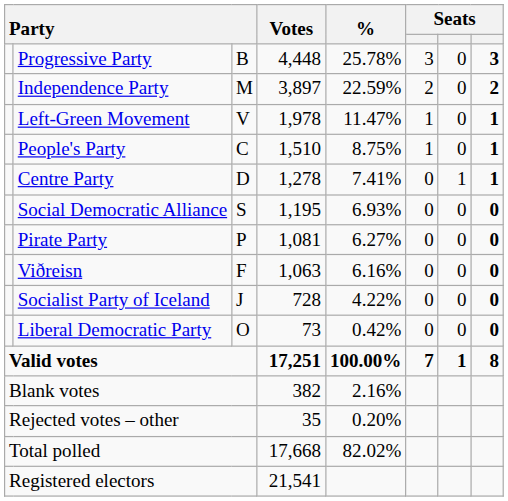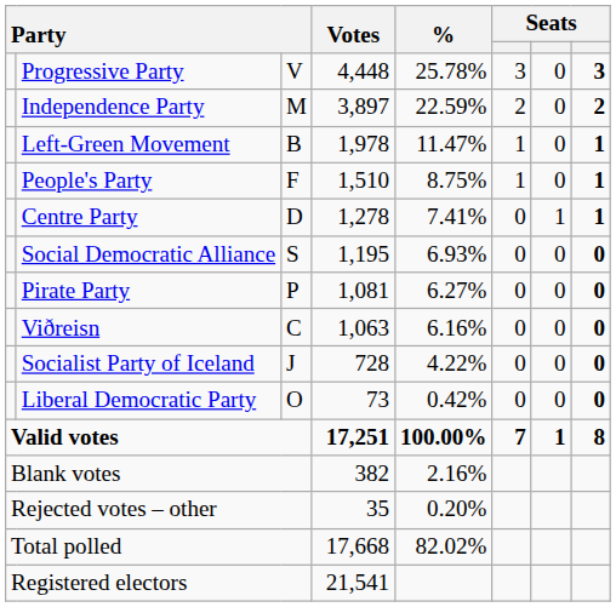 <table class="wikitable" border="1" style="text-align:right;">
 <tr>
 <th style="text-align:left;" valign=bottom rowspan=2 colspan=3>Party</th>
 <th align=center valign=bottom rowspan=2 width="50">Votes</th>
 <th align=center valign=bottom rowspan=2 width="50">%</th>
 <th colspan=3>Seats</th>
 </tr>
 <tr>
 <th align=center valign=bottom width="20"><small></small></th>
 <th align=center valign=bottom width="20"><small><a href='#'></a></small></th>
 <th align=center valign=bottom width="20"><small></small></th>
 </tr>
 <tr>
 <td></td>
 <td align=left><a href='#'>Progressive Party</a></td>
-<td align=left>B</td>
+<td align=left>V</td>
 <td>4,448</td>
 <td>25.78%</td>
 <td>3</td>
 <td>0</td>
 <td><strong>3</strong></td>
 </tr>
 <tr>
 <td></td>
 <td align=left><a href='#'>Independence Party</a></td>
 <td align=left>M</td>
 <td>3,897</td>
 <td>22.59%</td>
 <td>2</td>
 <td>0</td>
 <td><strong>2</strong></td>
 </tr>
 <tr>
 <td></td>
 <td align=left><a href='#'>Left-Green Movement</a></td>
-<td align=left>V</td>
+<td align=left>B</td>
 <td>1,978</td>
 <td>11.47%</td>
 <td>1</td>
 <td>0</td>
 <td><strong>1</strong></td>
 </tr>
 <tr>
 <td></td>
 <td align=left><a href='#'>People's Party</a></td>
-<td align=left>C</td>
+<td align=left>F</td>
 <td>1,510</td>
 <td>8.75%</td>
 <td>1</td>
 <td>0</td>
 <td><strong>1</strong></td>
 </tr>
 <tr>
 <td></td>
 <td align=left><a href='#'>Centre Party</a></td>
 <td align=left>D</td>
 <td>1,278</td>
 <td>7.41%</td>
 <td>0</td>
 <td>1</td>
 <td><strong>1</strong></td>
 </tr>
 <tr>
 <td></td>
 <td align=left style="white-space: nowrap;"><a href='#'>Social Democratic Alliance</a></td>
 <td align=left>S</td>
 <td>1,195</td>
 <td>6.93%</td>
 <td>0</td>
 <td>0</td>
 <td><strong>0</strong></td>
 </tr>
 <tr>
 <td></td>
 <td align=left><a href='#'>Pirate Party</a></td>
 <td align=left>P</td>
 <td>1,081</td>
 <td>6.27%</td>
 <td>0</td>
 <td>0</td>
 <td><strong>0</strong></td>
 </tr>
 <tr>
 <td></td>
 <td align=left><a href='#'>Viðreisn</a></td>
-<td align=left>F</td>
+<td align=left>C</td>
 <td>1,063</td>
 <td>6.16%</td>
 <td>0</td>
 <td>0</td>
 <td><strong>0</strong></td>
 </tr>
 <tr>
 <td></td>
 <td align=left><a href='#'>Socialist Party of Iceland</a></td>
 <td align=left>J</td>
 <td>728</td>
 <td>4.22%</td>
 <td>0</td>
 <td>0</td>
 <td><strong>0</strong></td>
 </tr>
 <tr>
 <td></td>
 <td align=left><a href='#'>Liberal Democratic Party</a></td>
 <td align=left>O</td>
 <td>73</td>
 <td>0.42%</td>
 <td>0</td>
 <td>0</td>
 <td><strong>0</strong></td>
 </tr>
 <tr style="font-weight:bold">
 <td align=left colspan=3>Valid votes</td>
 <td>17,251</td>
 <td>100.00%</td>
 <td>7</td>
 <td>1</td>
 <td>8</td>
 </tr>
 <tr>
 <td align=left colspan=3>Blank votes</td>
 <td>382</td>
 <td>2.16%</td>
 <td></td>
 <td></td>
 <td></td>
 </tr>
 <tr>
 <td align=left colspan=3>Rejected votes – other</td>
 <td>35</td>
 <td>0.20%</td>
 <td></td>
 <td></td>
 <td></td>
 </tr>
 <tr>
 <td align=left colspan=3>Total polled</td>
 <td>17,668</td>
 <td>82.02%</td>
 <td></td>
 <td></td>
 <td></td>
 </tr>
 <tr>
 <td align=left colspan=3>Registered electors</td>
 <td>21,541</td>
 <td></td>
 <td></td>
 <td></td>
 <td></td>
 </tr>
 </table>
